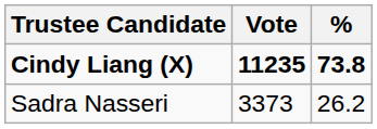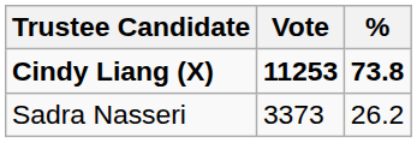 <table class="wikitable">
 <tr>
 <th>Trustee Candidate</th>
 <th>Vote</th>
 <th>%</th>
 </tr>
 <tr>
 <td><strong>Cindy Liang (X)</strong></td>
-<td><strong>11235</strong></td>
+<td><strong>11253</strong></td>
 <td><strong>73.8</strong></td>
 </tr>
 <tr>
 <td>Sadra Nasseri</td>
 <td>3373</td>
 <td>26.2</td>
 </tr>
 </table>
